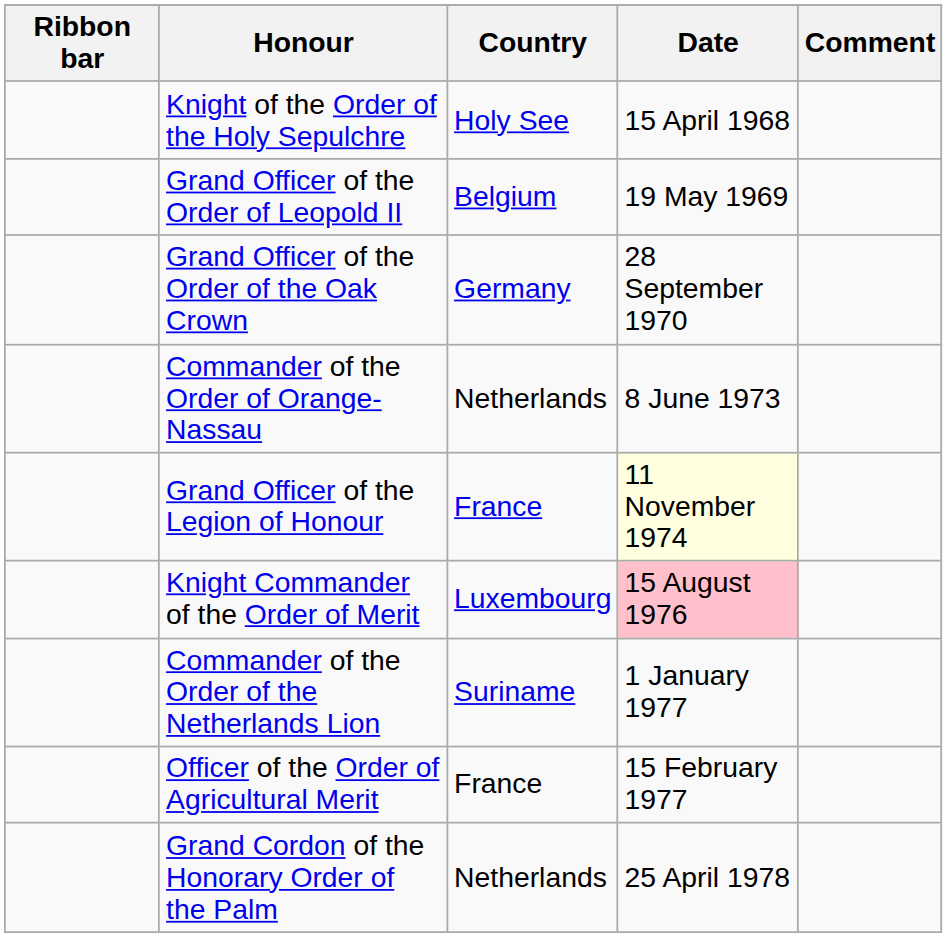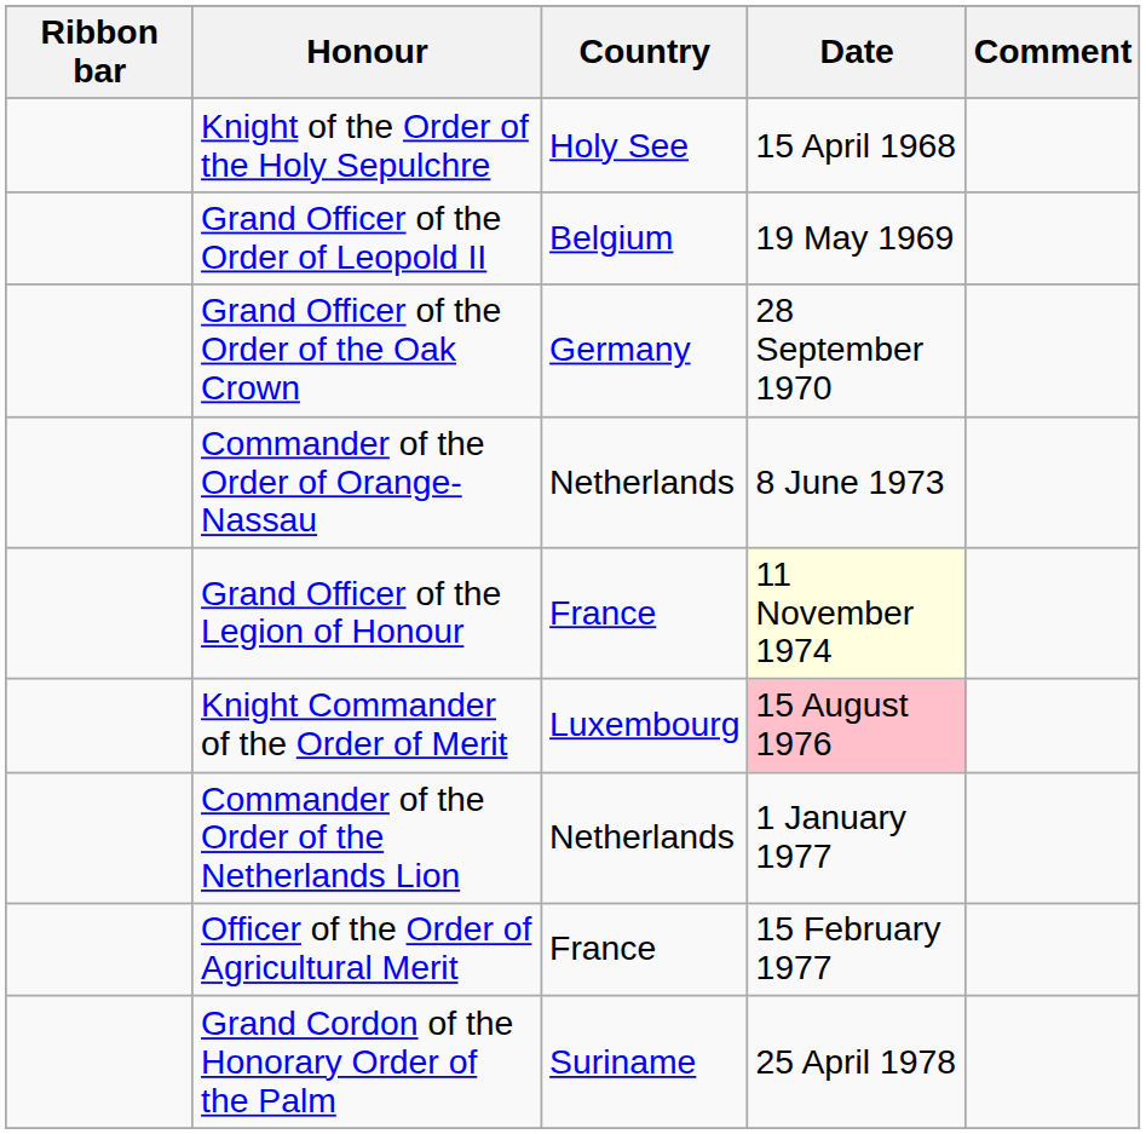 <table class="wikitable" style="width:60%;">
 <tr style="background:#ccf; text-align:center;">
 </tr>
 <tr>
 <th style="width:80px;">Ribbon bar</th>
 <th>Honour</th>
 <th>Country</th>
 <th>Date</th>
 <th>Comment</th>
 </tr>
 <tr>
 <td></td>
 <td><a href='#'>Knight</a> of the <a href='#'>Order of the Holy Sepulchre</a></td>
 <td><a href='#'>Holy See</a></td>
 <td>15 April 1968</td>
 <td></td>
 </tr>
 <tr>
 <td></td>
 <td><a href='#'>Grand Officer</a> of the <a href='#'>Order of Leopold II</a></td>
 <td><a href='#'>Belgium</a></td>
 <td>19 May 1969</td>
 <td></td>
 </tr>
 <tr>
 <td></td>
 <td><a href='#'>Grand Officer</a> of the <a href='#'>Order of the Oak Crown</a></td>
 <td><a href='#'>Germany</a></td>
 <td>28 September 1970</td>
 <td></td>
 </tr>
 <tr>
 <td></td>
 <td><a href='#'>Commander</a> of the <a href='#'>Order of Orange-Nassau</a></td>
 <td>Netherlands</td>
 <td>8 June 1973</td>
 <td></td>
 </tr>
 <tr>
 <td></td>
 <td><a href='#'>Grand Officer</a> of the <a href='#'>Legion of Honour</a></td>
 <td><a href='#'>France</a></td>
 <td style="background: lightyellow;">11 November 1974</td>
 <td></td>
 </tr>
 <tr>
 <td></td>
 <td><a href='#'>Knight Commander</a> of the <a href='#'>Order of Merit</a></td>
 <td><a href='#'>Luxembourg</a></td>
 <td style="background: pink;">15 August 1976</td>
 <td></td>
 </tr>
 <tr>
 <td></td>
 <td><a href='#'>Commander</a> of the <a href='#'>Order of the Netherlands Lion</a></td>
-<td><a href='#'>Suriname</a></td>
+<td>Netherlands</td>
 <td>1 January 1977</td>
 <td></td>
 </tr>
 <tr>
 <td></td>
 <td><a href='#'>Officer</a> of the <a href='#'>Order of Agricultural Merit</a></td>
 <td>France</td>
 <td>15 February 1977</td>
 <td></td>
 </tr>
 <tr>
 <td></td>
 <td><a href='#'>Grand Cordon</a> of the <a href='#'>Honorary Order of the Palm</a></td>
-<td>Netherlands</td>
+<td><a href='#'>Suriname</a></td>
 <td>25 April 1978</td>
 <td></td>
 </tr>
 <tr>
 </tr>
 </table>
